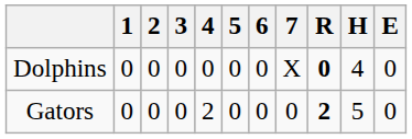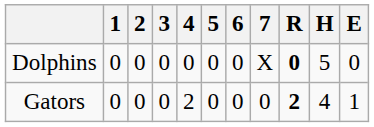 <table align = right border="2" cellpadding="4" cellspacing="0" style="margin: 1em 1em 1em 1em; background: #F9F9F9; border: 1px #aaa solid; border-collapse: collapse;">
 <tr align=center style="background: #F2F2F2;">
 <th></th>
 <th>1</th>
 <th>2</th>
 <th>3</th>
 <th>4</th>
 <th>5</th>
 <th>6</th>
 <th>7</th>
 <th>R</th>
 <th>H</th>
 <th>E</th>
 </tr>
 <tr align=center>
 <td>Dolphins</td>
 <td>0</td>
 <td>0</td>
 <td>0</td>
 <td>0</td>
 <td>0</td>
 <td>0</td>
 <td>X</td>
 <td><strong>0</strong></td>
-<td>4</td>
+<td>5</td>
 <td>0</td>
 </tr>
 <tr align=center>
 <td>Gators</td>
 <td>0</td>
 <td>0</td>
 <td>0</td>
 <td>2</td>
 <td>0</td>
 <td>0</td>
 <td>0</td>
 <td><strong>2</strong></td>
-<td>5</td>
-<td>0</td>
+<td>4</td>
+<td>1</td>
 </tr>
 </table>
